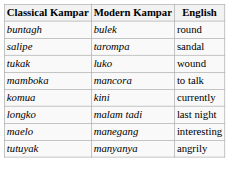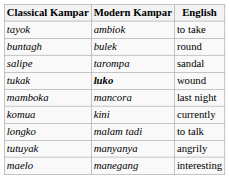 <table class="wikitable">
 <tr>
 <th>Classical Kampar</th>
 <th>Modern Kampar</th>
 <th>English</th>
+</tr>
+<tr>
+<td><em>tayok</em></td>
+<td><em>ambiok</em></td>
+<td>to take</td>
 </tr>
 <tr>
 <td><em>buntagh</em></td>
 <td><em>bulek</em></td>
 <td>round</td>
 </tr>
 <tr>
 <td><em>salipe</em></td>
 <td><em>tarompa</em></td>
 <td>sandal</td>
 </tr>
 <tr>
 <td><em>tukak</em></td>
-<td><em>luko</em></td>
+<td><strong><em>luko</em></strong></td>
 <td>wound</td>
 </tr>
 <tr>
 <td><em>mamboka</em></td>
 <td><em>mancora</em></td>
-<td>to talk</td>
+<td>last night</td>
 </tr>
 <tr>
 <td><em>komua</em></td>
 <td><em>kini</em></td>
 <td>currently</td>
 </tr>
 <tr>
 <td><em>longko</em></td>
 <td><em>malam tadi</em></td>
-<td>last night</td>
+<td>to talk</td>
+</tr>
+<tr>
+<td><em>tutuyak</em></td>
+<td><em>manyanya</em></td>
+<td>angrily</td>
 </tr>
 <tr>
 <td><em>maelo</em></td>
 <td><em>manegang</em></td>
 <td>interesting</td>
 </tr>
-<tr>
-<td><em>tutuyak</em></td>
-<td><em>manyanya</em></td>
-<td>angrily</td>
-</tr>
 </table>
